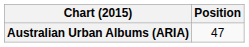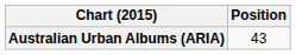 <table class="wikitable plainrowheaders" style="text-align:center">
 <tr>
 <th scope="col">Chart (2015)</th>
 <th scope="col">Position</th>
 </tr>
 <tr>
 <th scope="row">Australian Urban Albums (ARIA)</th>
-<td>47</td>
+<td>43</td>
 </tr>
 </table>
